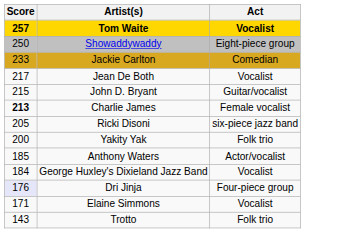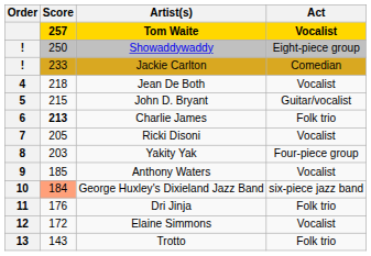 <table class= "wikitable sortable" style="text-align:center">
 <tr>
+<th>Order</th>
 <th>Score</th>
 <th>Artist(s)</th>
 <th>Act</th>
 </tr>
 <tr>
+<th></th>
 <td style="background-color:gold"><strong>257</strong></td>
 <td style="background-color:gold"><strong>Tom Waite</strong></td>
 <td style="background-color:gold"><strong>Vocalist</strong></td>
 </tr>
 <tr>
+<th>! </th>
 <td style="background-color:silver">250</td>
 <td style="background-color:silver"><a href='#'>Showaddywaddy</a></td>
 <td style="background-color:silver">Eight-piece group</td>
 </tr>
 <tr>
+<th>! </th>
 <td style="background-color:#D9A821">233</td>
 <td style="background-color:#D9A821">Jackie Carlton</td>
 <td style="background-color:#D9A821">Comedian</td>
 </tr>
 <tr>
-<td>217</td>
+<th>4</th>
+<td>218</td>
 <td>Jean De Both</td>
 <td>Vocalist</td>
 </tr>
 <tr>
+<th>5</th>
 <td>215</td>
 <td>John D. Bryant</td>
 <td>Guitar/vocalist</td>
 </tr>
 <tr>
+<th>6</th>
 <td><strong>213</strong></td>
 <td>Charlie James</td>
-<td>Female vocalist</td>
+<td>Folk trio</td>
 </tr>
 <tr>
+<th>7</th>
 <td>205</td>
 <td>Ricki Disoni</td>
+<td>Vocalist</td>
+</tr>
+<tr>
+<th>8</th>
+<td>203</td>
+<td>Yakity Yak</td>
+<td>Four-piece group</td>
+</tr>
+<tr>
+<th>9</th>
+<td>185</td>
+<td>Anthony Waters</td>
+<td>Vocalist</td>
+</tr>
+<tr>
+<th>10</th>
+<td style="background: lightsalmon;">184</td>
+<td>George Huxley's Dixieland Jazz Band</td>
 <td>six-piece jazz band</td>
 </tr>
 <tr>
-<td>200</td>
-<td>Yakity Yak</td>
+<th>11</th>
+<td>176</td>
+<td>Dri Jinja</td>
 <td>Folk trio</td>
 </tr>
 <tr>
-<td>185</td>
-<td>Anthony Waters</td>
-<td>Actor/vocalist</td>
-</tr>
-<tr>
-<td>184</td>
-<td>George Huxley's Dixieland Jazz Band</td>
-<td>Vocalist</td>
-</tr>
-<tr>
-<td style="background: lavender;">176</td>
-<td>Dri Jinja</td>
-<td>Four-piece group</td>
-</tr>
-<tr>
-<td>171</td>
+<th>12</th>
+<td>172</td>
 <td>Elaine Simmons</td>
 <td>Vocalist</td>
 </tr>
 <tr>
+<th>13</th>
 <td>143</td>
 <td>Trotto</td>
 <td>Folk trio</td>
 </tr>
 </table>
